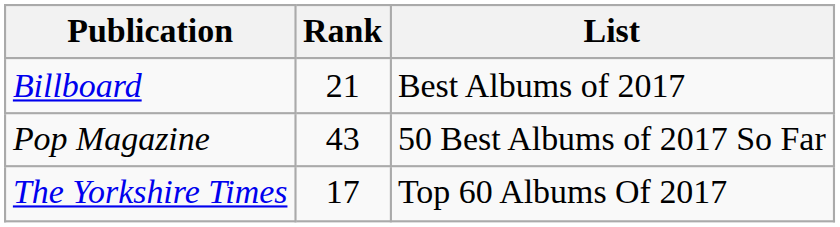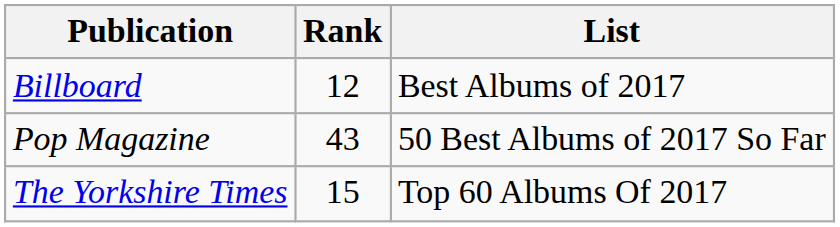 <table class="wikitable plainrowheaders sortable">
 <tr>
 <th>Publication</th>
 <th data-sort-type="number">Rank</th>
 <th scope="col" class="unsortable">List</th>
 </tr>
 <tr Ad>
 <td><em><a href='#'>Billboard</a></em></td>
-<td align=center>21</td>
+<td align=center>12</td>
 <td>Best Albums of 2017</td>
 </tr>
 <tr Ad>
 <td><em>Pop Magazine</em></td>
 <td align=center>43</td>
 <td>50 Best Albums of 2017 So Far</td>
 </tr>
 <tr Ad>
 <td><em><a href='#'>The Yorkshire Times</a></em></td>
-<td align=center>17</td>
+<td align=center>15</td>
 <td>Top 60 Albums Of 2017</td>
 </tr>
 </table>
